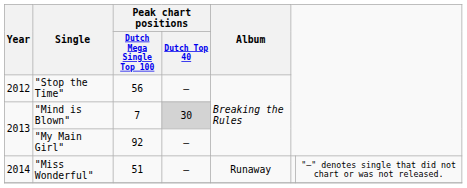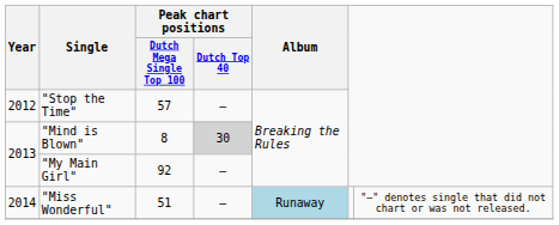 <table class="wikitable" style="text-align:center;">
 <tr>
 <th rowspan=2>Year</th>
 <th rowspan=2>Single</th>
 <th colspan=2>Peak chart positions</th>
 <th rowspan=2>Album</th>
 </tr>
 <tr style="font-size:smaller;">
 <th width=60><a href='#'>Dutch Mega Single Top 100</a></th>
 <th width=60><a href='#'>Dutch Top 40</a></th>
 </tr>
 <tr>
 <td rowspan=1>2012</td>
 <td align=left>"Stop the Time"</td>
-<td>56</td>
+<td>57</td>
 <td>—</td>
 <td align=left rowspan="3"><em>Breaking the Rules</em></td>
 </tr>
 <tr>
 <td rowspan="2">2013</td>
 <td align=left>"Mind is Blown"</td>
-<td>7</td>
+<td>8</td>
 <td style="background: lightgrey;">30</td>
 </tr>
 <tr>
 <td align=left>"My Main Girl"</td>
 <td>92</td>
 <td>—</td>
 </tr>
 <tr>
 <td rowspan="1">2014</td>
 <td align=left>"Miss Wonderful"</td>
 <td>51</td>
 <td>—</td>
-<td>Runaway</td>
+<td style="background: lightblue;">Runaway</td>
 <td></td>
 <td colspan="5" style="text-align:center; font-size:85%;">"—" denotes single that did not chart or was not released.</td>
 </tr>
 <tr>
 </tr>
 </table>
